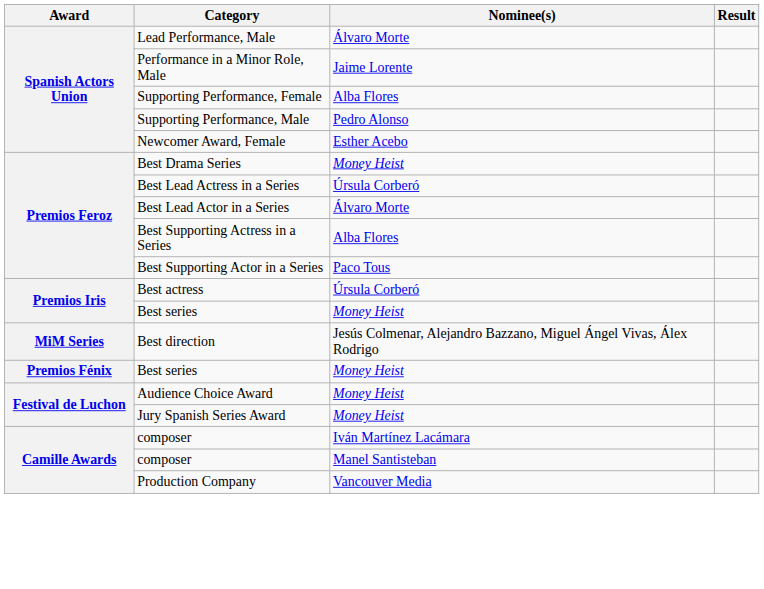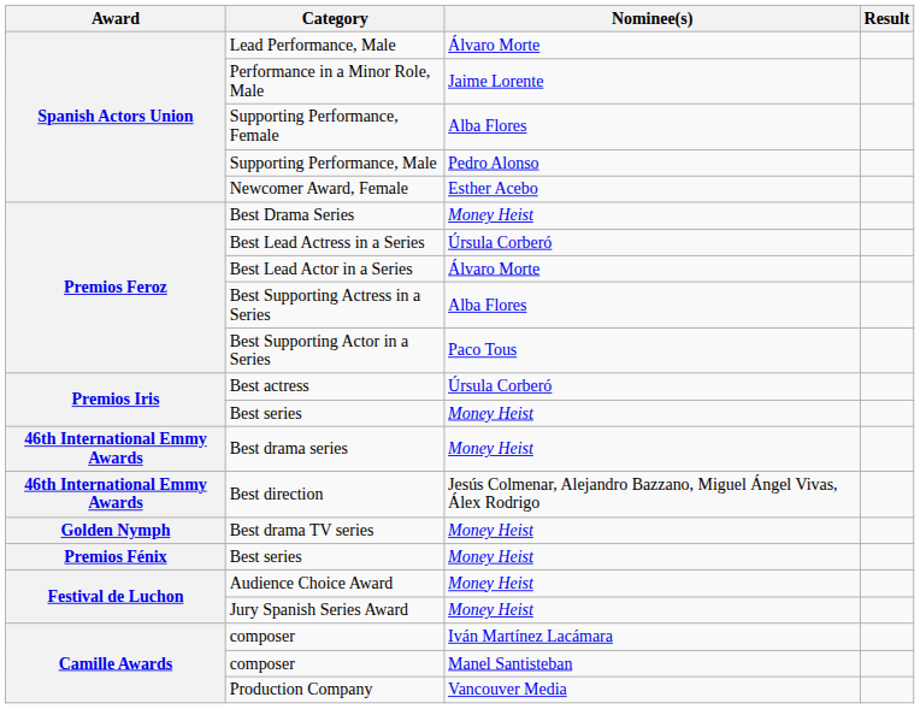 <table class="wikitable sortable">
 <tr>
 <th scope="col">Award</th>
 <th scope="col">Category</th>
 <th scope="col">Nominee(s)</th>
 <th scope="col">Result</th>
 </tr>
 <tr>
 <th scope="row"  rowspan=5><a href='#'>Spanish Actors Union</a></th>
 <td>Lead Performance, Male</td>
 <td><a href='#'>Álvaro Morte</a></td>
 <td></td>
 </tr>
 <tr>
 <td>Performance in a Minor Role, Male</td>
 <td><a href='#'>Jaime Lorente</a></td>
 <td></td>
 </tr>
 <tr>
 <td>Supporting Performance, Female</td>
 <td><a href='#'>Alba Flores</a></td>
 <td></td>
 </tr>
 <tr>
 <td>Supporting Performance, Male</td>
 <td><a href='#'>Pedro Alonso</a></td>
 <td></td>
 </tr>
 <tr>
 <td>Newcomer Award, Female</td>
 <td><a href='#'>Esther Acebo</a></td>
 <td></td>
 </tr>
 <tr>
 <th scope="row"  rowspan=5><a href='#'>Premios Feroz</a></th>
 <td>Best Drama Series</td>
 <td><em><a href='#'>Money Heist</a></em></td>
 <td></td>
 </tr>
 <tr>
 <td>Best Lead Actress in a Series</td>
 <td><a href='#'>Úrsula Corberó</a></td>
 <td></td>
 </tr>
 <tr>
 <td>Best Lead Actor in a Series</td>
 <td><a href='#'>Álvaro Morte</a></td>
 <td></td>
 </tr>
 <tr>
 <td>Best Supporting Actress in a Series</td>
 <td><a href='#'>Alba Flores</a></td>
 <td></td>
 </tr>
 <tr>
 <td>Best Supporting Actor in a Series</td>
 <td><a href='#'>Paco Tous</a></td>
 <td></td>
 </tr>
 <tr>
 <th scope="row" rowspan="2"><a href='#'>Premios Iris</a></th>
 <td>Best actress</td>
 <td><a href='#'>Úrsula Corberó</a></td>
 <td></td>
 </tr>
 <tr>
 <td>Best series</td>
 <td><em><a href='#'>Money Heist</a></em></td>
 <td></td>
 </tr>
 <tr>
-<th scope="row"><a href='#'>MiM Series</a></th>
+<th scope="row"><a href='#'>46th International Emmy Awards</a></th>
+<td>Best drama series</td>
+<td><em><a href='#'>Money Heist</a></em></td>
+<td></td>
+</tr>
+<tr>
+<th scope="row"><a href='#'>46th International Emmy Awards</a></th>
 <td>Best direction</td>
 <td>Jesús Colmenar, Alejandro Bazzano, Miguel Ángel Vivas, Álex Rodrigo</td>
+<td></td>
+</tr>
+<tr>
+<th scope="row"><a href='#'>Golden Nymph</a></th>
+<td>Best drama TV series</td>
+<td><em><a href='#'>Money Heist</a></em></td>
 <td></td>
 </tr>
 <tr>
 <th scope="row"><a href='#'>Premios Fénix</a></th>
 <td>Best series</td>
 <td><em><a href='#'>Money Heist</a></em></td>
 <td></td>
 </tr>
 <tr>
 <th scope="row" rowspan="2"><a href='#'>Festival de Luchon</a></th>
 <td>Audience Choice Award</td>
 <td><em><a href='#'>Money Heist</a></em></td>
 <td></td>
 </tr>
 <tr>
 <td>Jury Spanish Series Award</td>
 <td><em><a href='#'>Money Heist</a></em></td>
 <td></td>
 </tr>
 <tr>
 <th scope="row"  rowspan=3><a href='#'>Camille Awards</a></th>
 <td>composer</td>
 <td><a href='#'>Iván Martínez Lacámara</a></td>
 <td></td>
 </tr>
 <tr>
 <td>composer</td>
 <td><a href='#'>Manel Santisteban</a></td>
 <td></td>
 </tr>
 <tr>
 <td>Production Company</td>
 <td><a href='#'>Vancouver Media</a></td>
 <td></td>
 </tr>
 </table>
